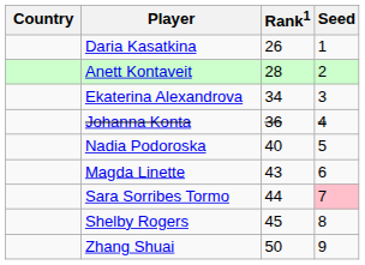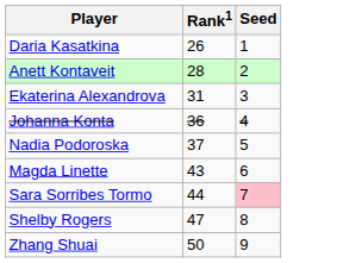 <table class="wikitable">
 <tr>
-<th width="70">Country</th>
 <th width="175">Player</th>
 <th>Rank<sup>1</sup></th>
 <th>Seed</th>
 </tr>
 <tr>
-<td></td>
 <td><a href='#'>Daria Kasatkina</a></td>
 <td>26</td>
 <td>1</td>
 </tr>
 <tr style="background:#cfc;">
-<td></td>
 <td><a href='#'>Anett Kontaveit</a></td>
 <td>28</td>
 <td>2</td>
 </tr>
 <tr>
-<td></td>
 <td><a href='#'>Ekaterina Alexandrova</a></td>
-<td>34</td>
+<td>31</td>
 <td>3</td>
 </tr>
 <tr>
-<td><s></s></td>
 <td><s><a href='#'>Johanna Konta</a></s></td>
 <td><s>36</s></td>
 <td><s>4</s></td>
 </tr>
 <tr>
-<td></td>
 <td><a href='#'>Nadia Podoroska</a></td>
-<td>40</td>
+<td>37</td>
 <td>5</td>
 </tr>
 <tr>
-<td></td>
 <td><a href='#'>Magda Linette</a></td>
 <td>43</td>
 <td>6</td>
 </tr>
 <tr>
-<td></td>
 <td><a href='#'>Sara Sorribes Tormo</a></td>
 <td>44</td>
 <td style="background: pink;">7</td>
 </tr>
 <tr>
-<td></td>
 <td><a href='#'>Shelby Rogers</a></td>
-<td>45</td>
+<td>47</td>
 <td>8</td>
 </tr>
 <tr>
-<td></td>
 <td><a href='#'>Zhang Shuai</a></td>
 <td>50</td>
 <td>9</td>
 </tr>
 </table>
